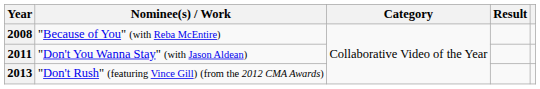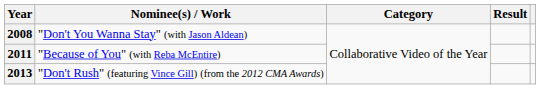 <table class="wikitable plainrowheaders">
 <tr>
 <th>Year</th>
 <th>Nominee(s) / Work</th>
 <th>Category</th>
 <th>Result</th>
 <th></th>
 </tr>
 <tr>
 <th scope="row">2008</th>
-<td>"<a href='#'>Because of You</a>" <small>(with <a href='#'>Reba McEntire</a>)</small></td>
+<td>"<a href='#'>Don't You Wanna Stay</a>" <small>(with <a href='#'>Jason Aldean</a>)</small></td>
 <td rowspan="3">Collaborative Video of the Year</td>
 <td></td>
 <td align="center"></td>
 </tr>
 <tr>
 <th scope="row">2011</th>
-<td>"<a href='#'>Don't You Wanna Stay</a>" <small>(with <a href='#'>Jason Aldean</a>)</small></td>
+<td>"<a href='#'>Because of You</a>" <small>(with <a href='#'>Reba McEntire</a>)</small></td>
 <td></td>
 <td align="center"></td>
 </tr>
 <tr>
 <th scope="row">2013</th>
 <td>"<a href='#'>Don't Rush</a>" <small>(featuring <a href='#'>Vince Gill</a>)</small> <small>(from the <em>2012 CMA Awards</em>)</small></td>
 <td></td>
 <td align="center"></td>
 </tr>
 </table>
